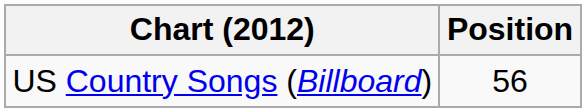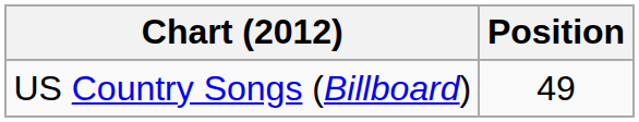 <table class="wikitable sortable">
 <tr>
 <th scope="col">Chart (2012)</th>
 <th scope="col">Position</th>
 </tr>
 <tr>
 <td>US <a href='#'>Country Songs</a> (<em><a href='#'>Billboard</a></em>)</td>
-<td align="center">56</td>
+<td align="center">49</td>
 </tr>
 <tr>
 </tr>
 </table>
